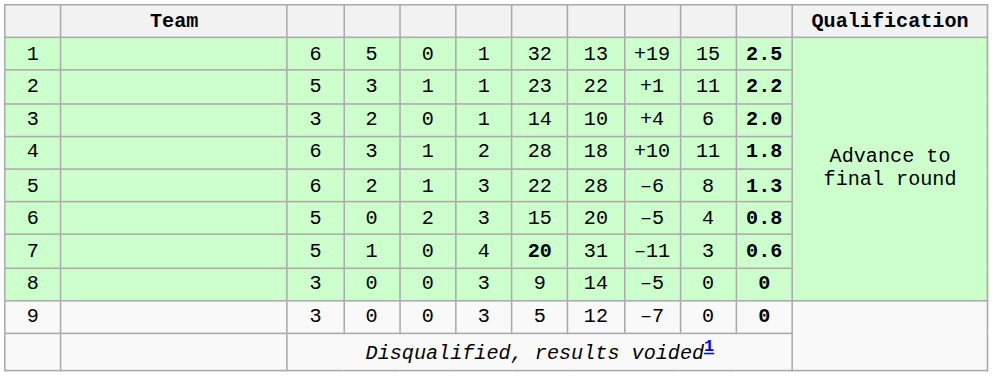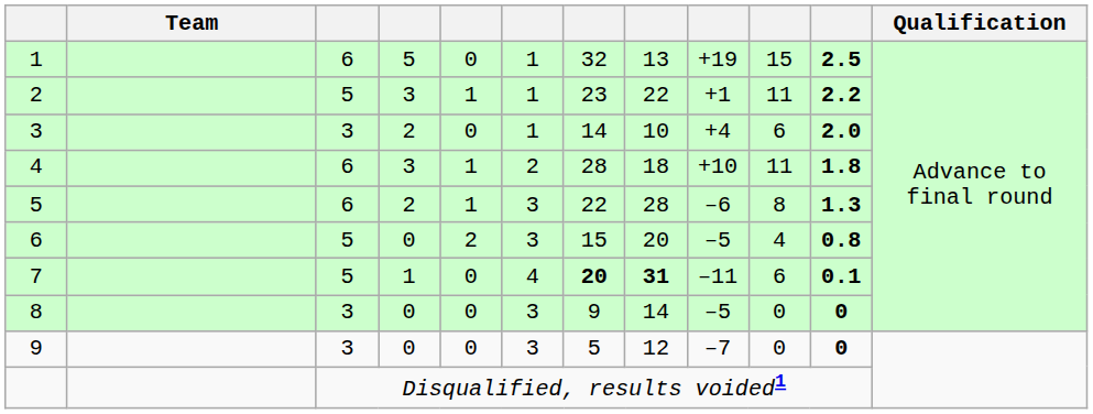 <table class="wikitable" style="text-align: center; font-size: 100%;">
 <tr>
 <th width="30"></th>
 <th width="140">Team</th>
 <th width="30"></th>
 <th width="30"></th>
 <th width="30"></th>
 <th width="30"></th>
 <th width="30"></th>
 <th width="30"></th>
 <th width="30"></th>
 <th width="30"></th>
 <th width="30"></th>
 <th width="120">Qualification</th>
 </tr>
 <tr style="background-color: #ccffcc;">
 <td>1</td>
 <td align=left></td>
 <td>6</td>
 <td>5</td>
 <td>0</td>
 <td>1</td>
 <td>32</td>
 <td>13</td>
 <td>+19</td>
 <td>15</td>
 <td><strong>2.5</strong></td>
 <td rowspan=8>Advance to final round</td>
 </tr>
 <tr style="background-color: #ccffcc;">
 <td>2</td>
 <td align=left></td>
 <td>5</td>
 <td>3</td>
 <td>1</td>
 <td>1</td>
 <td>23</td>
 <td>22</td>
 <td>+1</td>
 <td>11</td>
 <td><strong>2.2</strong></td>
 </tr>
 <tr style="background-color: #ccffcc;">
 <td>3</td>
 <td align=left></td>
 <td>3</td>
 <td>2</td>
 <td>0</td>
 <td>1</td>
 <td>14</td>
 <td>10</td>
 <td>+4</td>
 <td>6</td>
 <td><strong>2.0</strong></td>
 </tr>
 <tr style="background-color: #ccffcc;">
 <td>4</td>
 <td align=left></td>
 <td>6</td>
 <td>3</td>
 <td>1</td>
 <td>2</td>
 <td>28</td>
 <td>18</td>
 <td>+10</td>
 <td>11</td>
 <td><strong>1.8</strong></td>
 </tr>
 <tr style="background-color: #ccffcc;">
 <td>5</td>
 <td align=left></td>
 <td>6</td>
 <td>2</td>
 <td>1</td>
 <td>3</td>
 <td>22</td>
 <td>28</td>
 <td>–6</td>
 <td>8</td>
 <td><strong>1.3</strong></td>
 </tr>
 <tr style="background-color: #ccffcc;">
 <td>6</td>
 <td align=left></td>
 <td>5</td>
 <td>0</td>
 <td>2</td>
 <td>3</td>
 <td>15</td>
 <td>20</td>
 <td>–5</td>
 <td>4</td>
 <td><strong>0.8</strong></td>
 </tr>
 <tr style="background-color: #ccffcc;">
 <td>7</td>
 <td align=left></td>
 <td>5</td>
 <td>1</td>
 <td>0</td>
 <td>4</td>
 <td><strong>20</strong></td>
-<td>31</td>
+<td><strong>31</strong></td>
 <td>–11</td>
-<td>3</td>
-<td><strong>0.6</strong></td>
+<td>6</td>
+<td><strong>0.1</strong></td>
 </tr>
 <tr style="background-color: #ccffcc;">
 <td>8</td>
 <td align=left></td>
 <td>3</td>
 <td>0</td>
 <td>0</td>
 <td>3</td>
 <td>9</td>
 <td>14</td>
 <td>–5</td>
 <td>0</td>
 <td><strong>0</strong></td>
 </tr>
 <tr>
 <td>9</td>
 <td align=left></td>
 <td>3</td>
 <td>0</td>
 <td>0</td>
 <td>3</td>
 <td>5</td>
 <td>12</td>
 <td>–7</td>
 <td>0</td>
 <td><strong>0</strong></td>
 <td rowspan=2></td>
 </tr>
 <tr>
 <td></td>
 <td align=left></td>
 <td colspan=9><em>Disqualified, results voided</em><sup><strong><a href='#'>1</a></strong></sup></td>
 </tr>
 </table>
